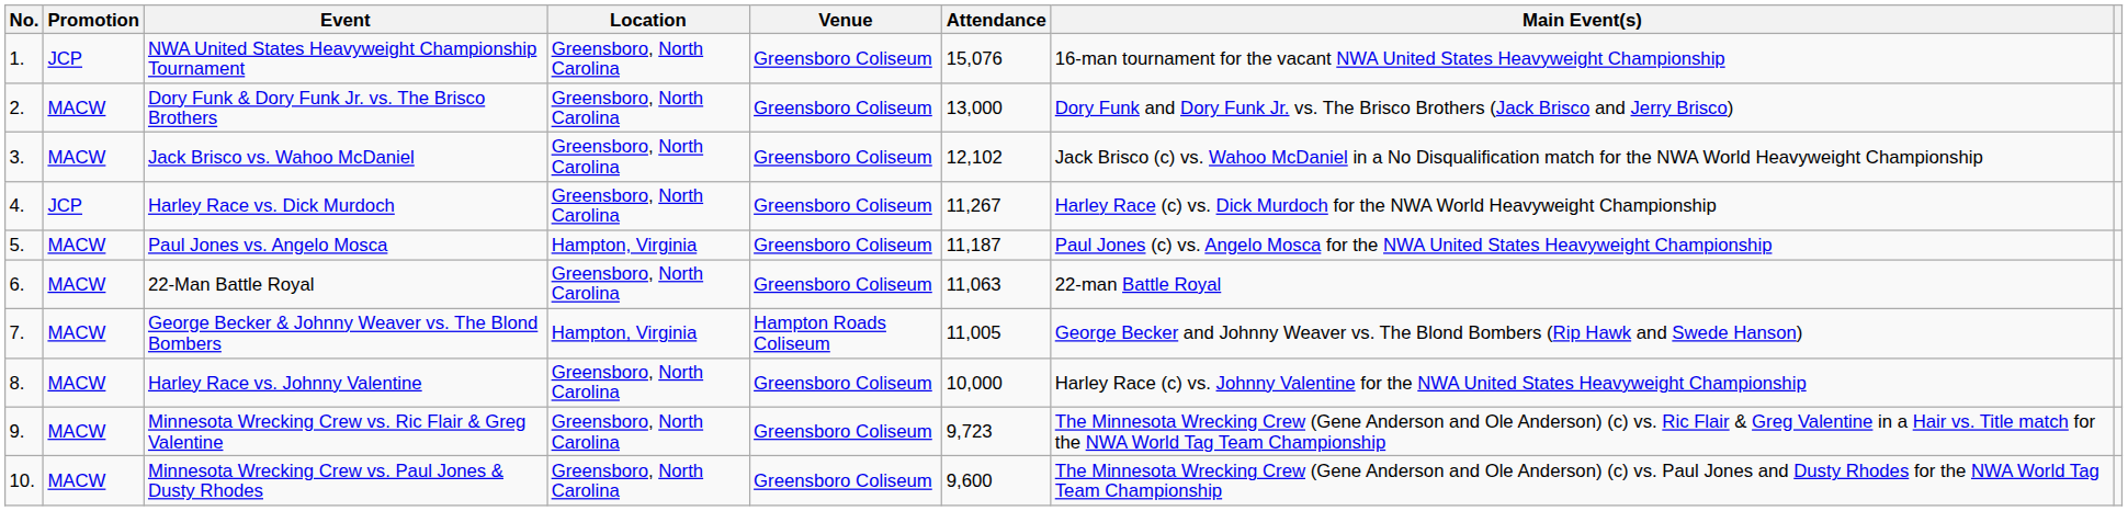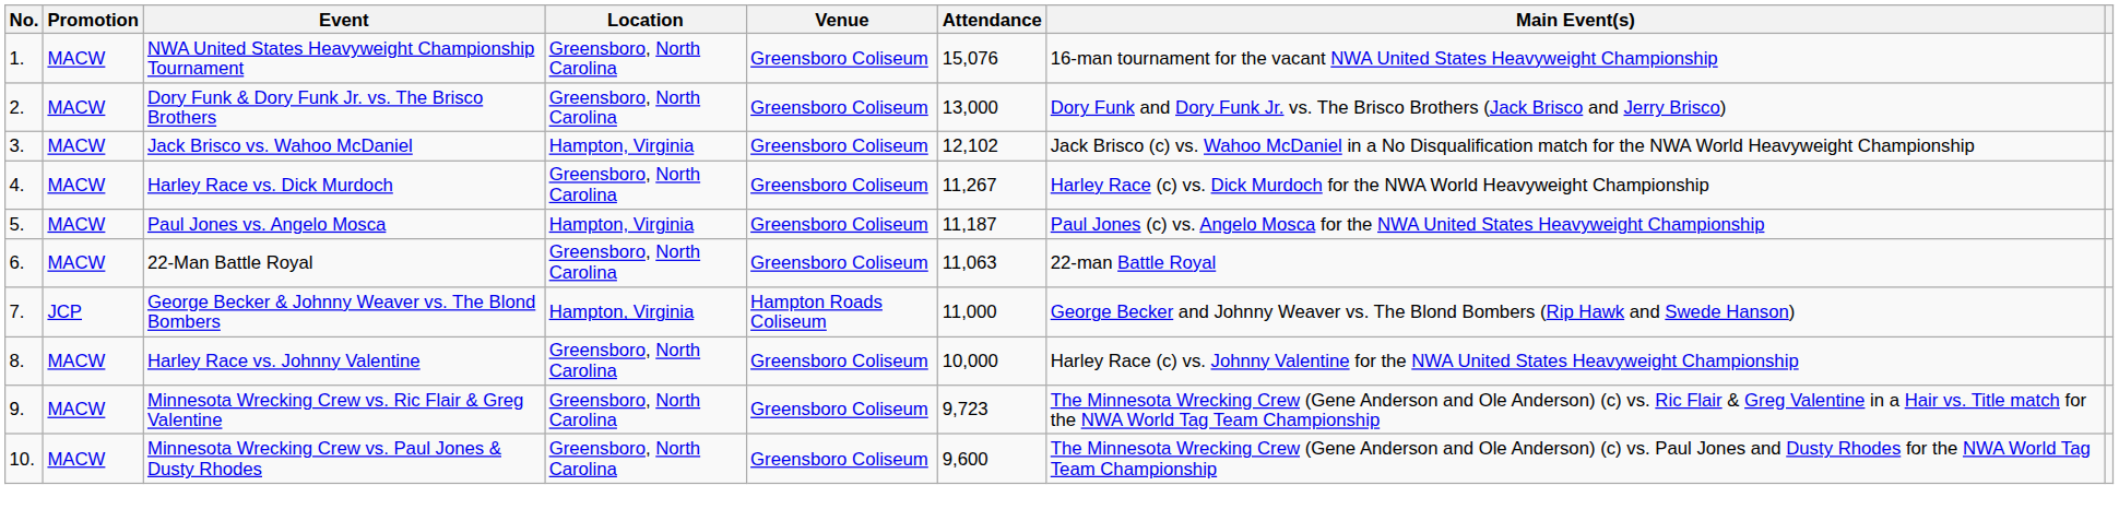 <table class="wikitable sortable" style="font-size:85%;">
 <tr>
 <th>No.</th>
 <th>Promotion</th>
 <th>Event</th>
 <th>Location</th>
 <th>Venue</th>
 <th>Attendance</th>
 <th class=unsortable>Main Event(s)</th>
 <th class=unsortable></th>
 </tr>
 <tr>
 <td>1.</td>
-<td><a href='#'>JCP</a></td>
+<td><a href='#'>MACW</a></td>
 <td><a href='#'>NWA United States Heavyweight Championship Tournament</a> <br> </td>
 <td><a href='#'>Greensboro</a>, <a href='#'>North Carolina</a></td>
 <td><a href='#'>Greensboro Coliseum</a></td>
 <td>15,076</td>
 <td>16-man tournament for the vacant <a href='#'>NWA United States Heavyweight Championship</a></td>
 <td></td>
 </tr>
 <tr>
 <td>2.</td>
 <td><a href='#'>MACW</a></td>
 <td><a href='#'>Dory Funk & Dory Funk Jr. vs. The Brisco Brothers</a> <br> </td>
 <td><a href='#'>Greensboro</a>, <a href='#'>North Carolina</a></td>
 <td><a href='#'>Greensboro Coliseum</a></td>
 <td>13,000</td>
 <td><a href='#'>Dory Funk</a> and <a href='#'>Dory Funk Jr.</a> vs. The Brisco Brothers (<a href='#'>Jack Brisco</a> and <a href='#'>Jerry Brisco</a>)</td>
 <td></td>
 </tr>
 <tr>
 <td>3.</td>
 <td><a href='#'>MACW</a></td>
 <td><a href='#'>Jack Brisco vs. Wahoo McDaniel</a> <br> </td>
-<td><a href='#'>Greensboro</a>, <a href='#'>North Carolina</a></td>
+<td><a href='#'>Hampton, Virginia</a></td>
 <td><a href='#'>Greensboro Coliseum</a></td>
 <td>12,102</td>
 <td>Jack Brisco (c) vs. <a href='#'>Wahoo McDaniel</a> in a No Disqualification match for the NWA World Heavyweight Championship</td>
 <td></td>
 </tr>
 <tr>
 <td>4.</td>
-<td><a href='#'>JCP</a></td>
+<td><a href='#'>MACW</a></td>
 <td><a href='#'>Harley Race vs. Dick Murdoch</a> <br> </td>
 <td><a href='#'>Greensboro</a>, <a href='#'>North Carolina</a></td>
 <td><a href='#'>Greensboro Coliseum</a></td>
 <td>11,267</td>
 <td><a href='#'>Harley Race</a> (c) vs. <a href='#'>Dick Murdoch</a> for the NWA World Heavyweight Championship</td>
 <td></td>
 </tr>
 <tr>
 <td>5.</td>
 <td><a href='#'>MACW</a></td>
 <td><a href='#'>Paul Jones vs. Angelo Mosca</a> <br> </td>
 <td><a href='#'>Hampton, Virginia</a></td>
 <td><a href='#'>Greensboro Coliseum</a></td>
 <td>11,187</td>
 <td><a href='#'>Paul Jones</a> (c) vs. <a href='#'>Angelo Mosca</a> for the <a href='#'>NWA United States Heavyweight Championship</a></td>
 <td></td>
 </tr>
 <tr>
 <td>6.</td>
 <td><a href='#'>MACW</a></td>
 <td>22-Man Battle Royal <br> </td>
 <td><a href='#'>Greensboro</a>, <a href='#'>North Carolina</a></td>
 <td><a href='#'>Greensboro Coliseum</a></td>
 <td>11,063</td>
 <td>22-man <a href='#'>Battle Royal</a></td>
 <td></td>
 </tr>
 <tr>
 <td>7.</td>
-<td><a href='#'>MACW</a></td>
+<td><a href='#'>JCP</a></td>
 <td><a href='#'>George Becker & Johnny Weaver vs. The Blond Bombers</a> <br> </td>
 <td><a href='#'>Hampton, Virginia</a></td>
 <td><a href='#'>Hampton Roads Coliseum</a></td>
-<td>11,005</td>
+<td>11,000</td>
 <td><a href='#'>George Becker</a> and Johnny Weaver vs. The Blond Bombers (<a href='#'>Rip Hawk</a> and <a href='#'>Swede Hanson</a>)</td>
 <td></td>
 </tr>
 <tr>
 <td>8.</td>
 <td><a href='#'>MACW</a></td>
 <td><a href='#'>Harley Race vs. Johnny Valentine</a> <br> </td>
 <td><a href='#'>Greensboro</a>, <a href='#'>North Carolina</a></td>
 <td><a href='#'>Greensboro Coliseum</a></td>
 <td>10,000</td>
 <td>Harley Race (c) vs. <a href='#'>Johnny Valentine</a> for the <a href='#'>NWA United States Heavyweight Championship</a></td>
 <td></td>
 </tr>
 <tr>
 <td>9.</td>
 <td><a href='#'>MACW</a></td>
 <td><a href='#'>Minnesota Wrecking Crew vs. Ric Flair & Greg Valentine</a> <br> </td>
 <td><a href='#'>Greensboro</a>, <a href='#'>North Carolina</a></td>
 <td><a href='#'>Greensboro Coliseum</a></td>
 <td>9,723</td>
 <td><a href='#'>The Minnesota Wrecking Crew</a> (Gene Anderson and Ole Anderson) (c) vs. <a href='#'>Ric Flair</a> & <a href='#'>Greg Valentine</a> in a <a href='#'>Hair vs. Title match</a> for the <a href='#'>NWA World Tag Team Championship</a></td>
 <td></td>
 </tr>
 <tr>
 <td>10.</td>
 <td><a href='#'>MACW</a></td>
 <td><a href='#'>Minnesota Wrecking Crew vs. Paul Jones & Dusty Rhodes</a> <br> </td>
 <td><a href='#'>Greensboro</a>, <a href='#'>North Carolina</a></td>
 <td><a href='#'>Greensboro Coliseum</a></td>
 <td>9,600</td>
 <td><a href='#'>The Minnesota Wrecking Crew</a> (Gene Anderson and Ole Anderson) (c) vs. Paul Jones and <a href='#'>Dusty Rhodes</a> for the <a href='#'>NWA World Tag Team Championship</a></td>
 <td></td>
 </tr>
 </table>
